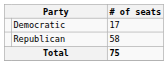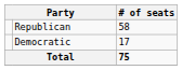 <table class="wikitable sortable">
 <tr>
 <th colspan="2" style="width:150px;">Party</th>
 <th># of seats</th>
 </tr>
 <tr>
 <td></td>
-<td>Democratic</td>
-<td>17</td>
+<td>Republican</td>
+<td>58</td>
 </tr>
 <tr>
 <td></td>
-<td>Republican</td>
-<td>58</td>
+<td>Democratic</td>
+<td>17</td>
 </tr>
 <tr>
 <th colspan=2>Total</th>
 <td><strong>75</strong></td>
 </tr>
 <tr>
 </tr>
 </table>
